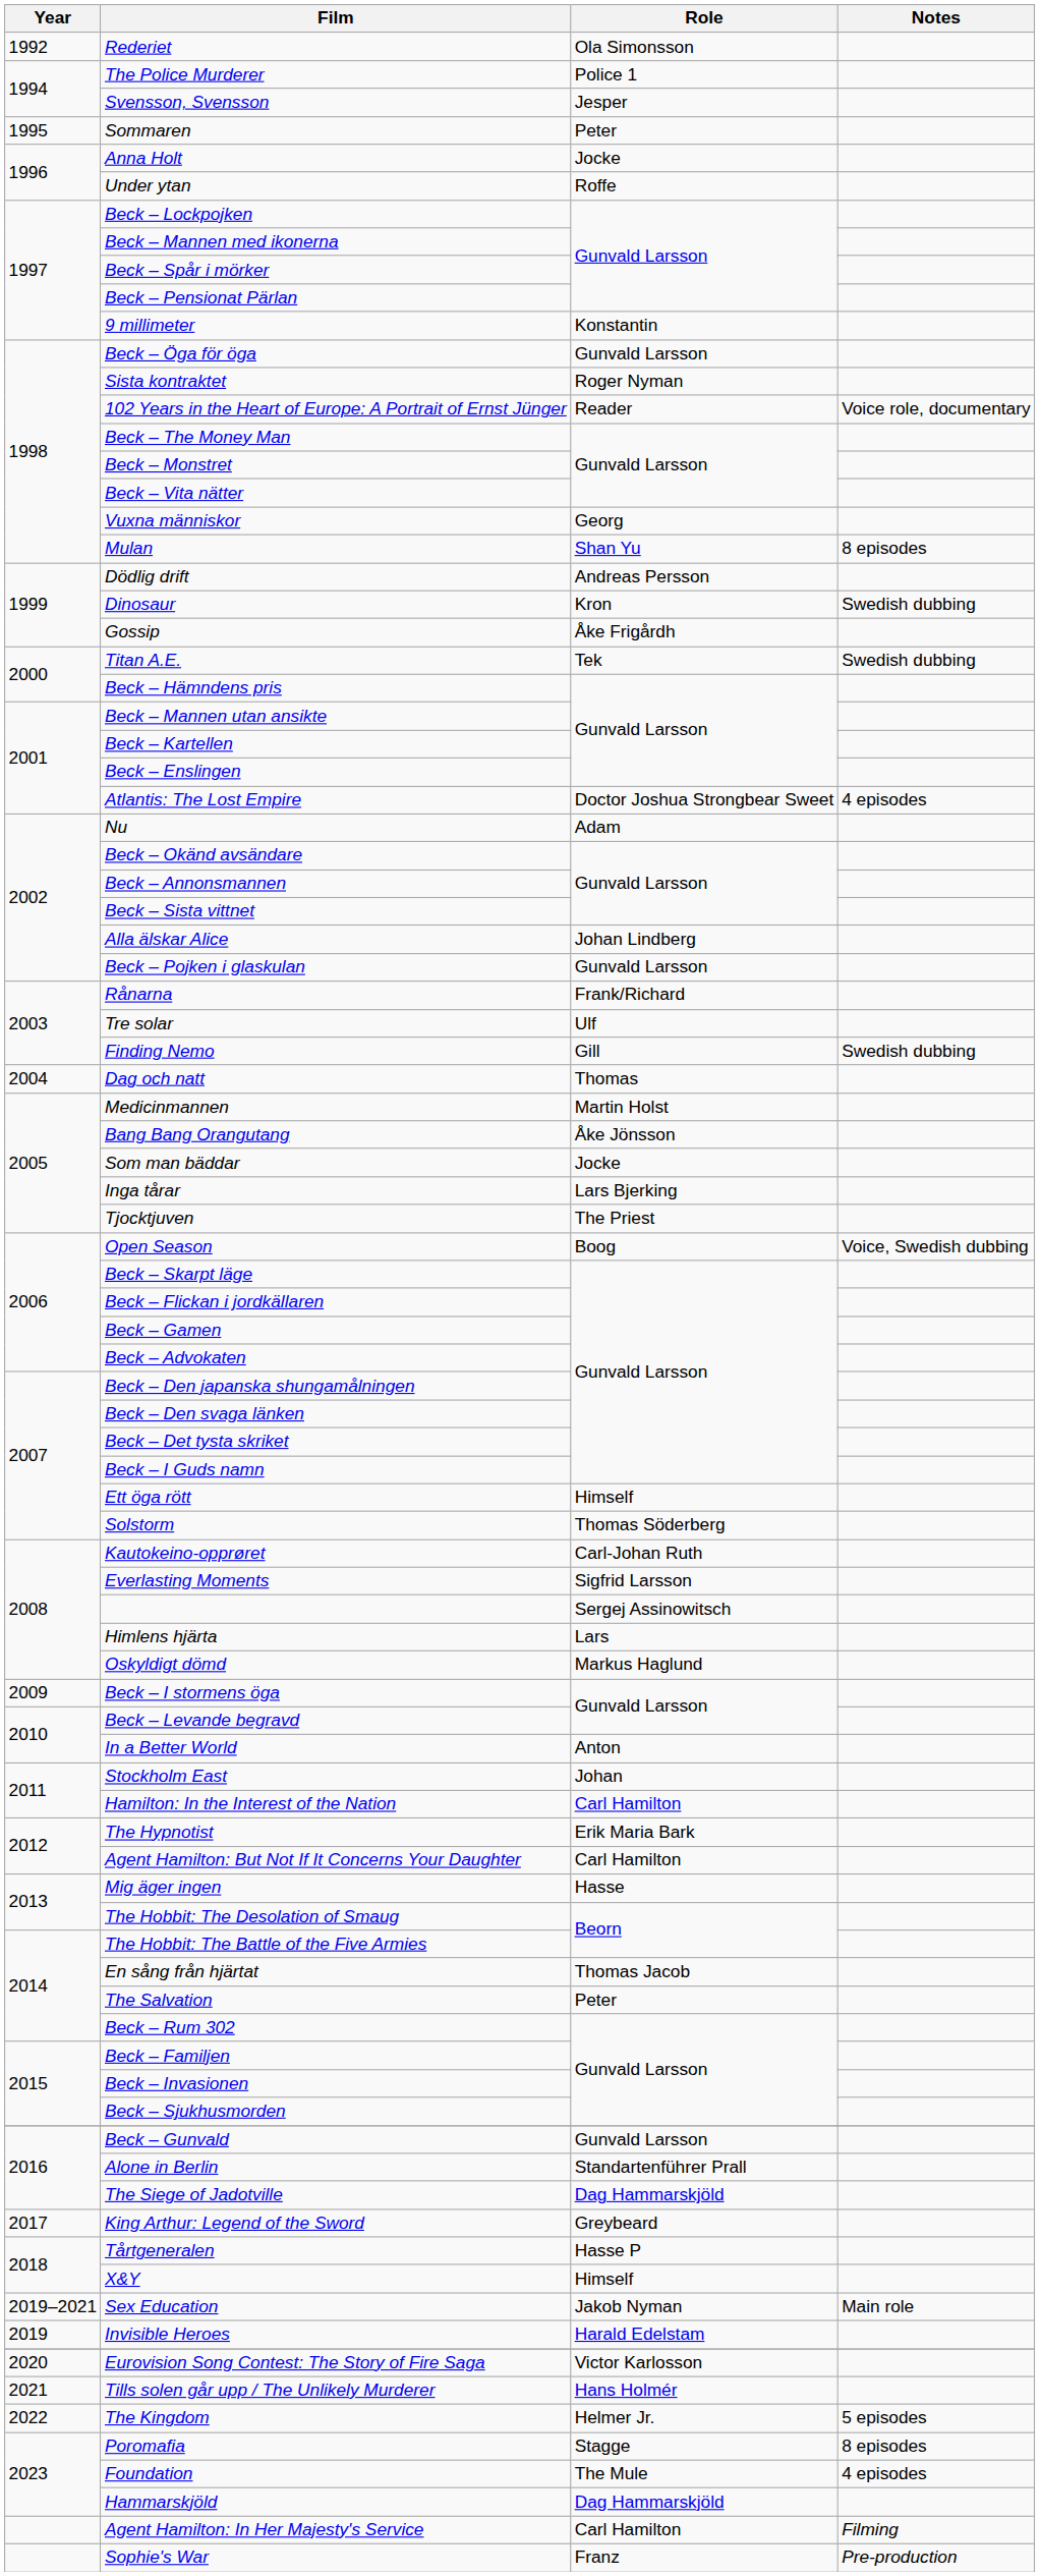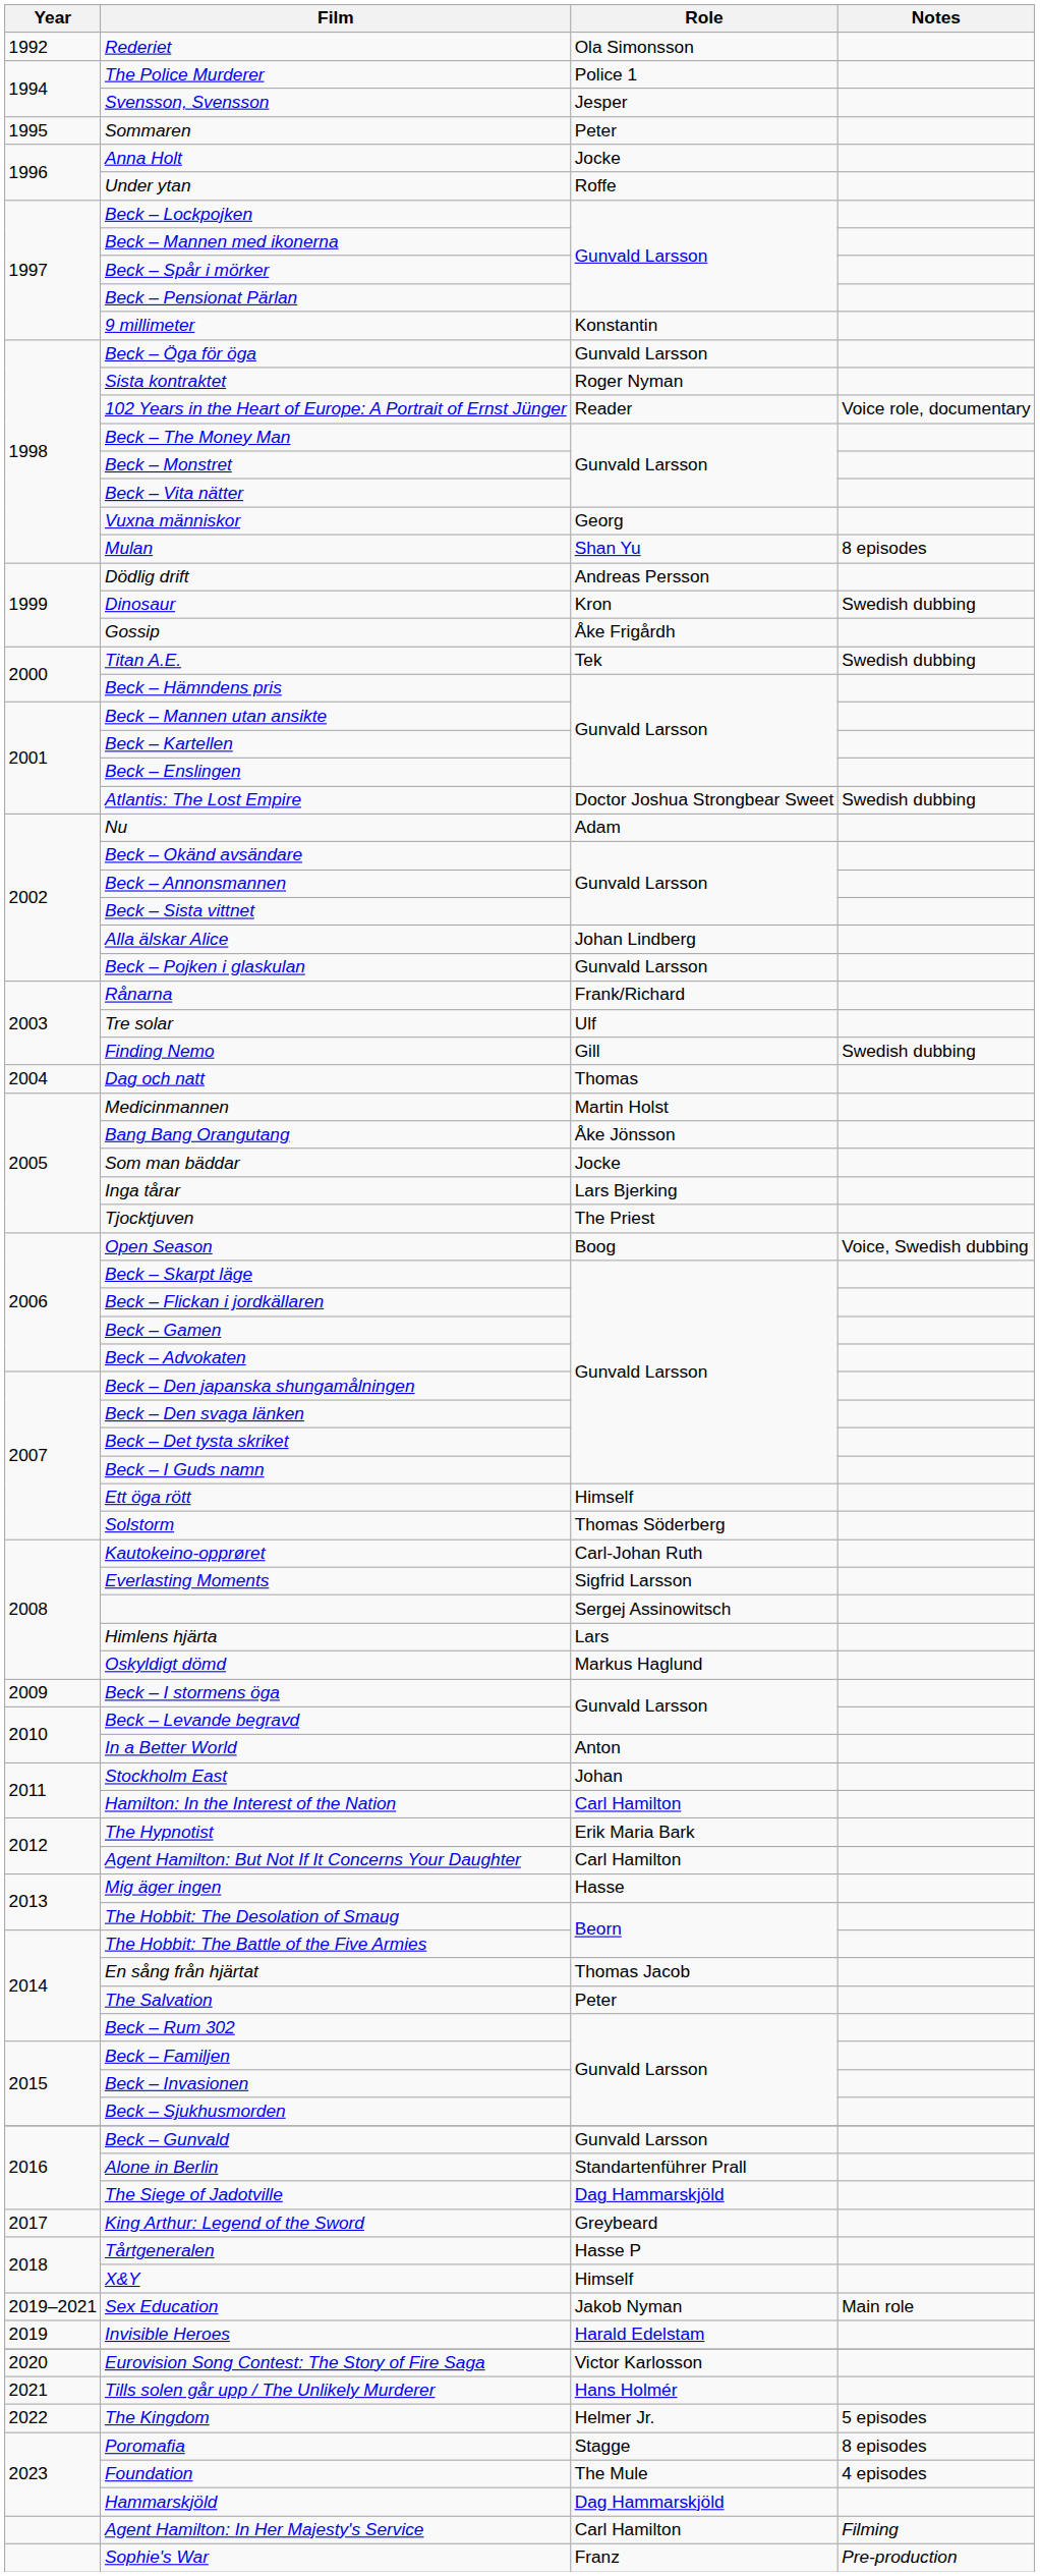 <table class="wikitable sortable">
 <tr>
 <th>Year</th>
 <th>Film</th>
 <th>Role</th>
 <th class="unsortable">Notes</th>
 </tr>
 <tr>
 <td>1992</td>
 <td><em><a href='#'>Rederiet</a></em></td>
 <td>Ola Simonsson</td>
 <td></td>
 </tr>
 <tr>
 <td rowspan="2">1994</td>
 <td><em><a href='#'>The Police Murderer</a></em></td>
 <td>Police 1</td>
 <td></td>
 </tr>
 <tr>
 <td><em><a href='#'>Svensson, Svensson</a></em></td>
 <td>Jesper</td>
 <td></td>
 </tr>
 <tr>
 <td>1995</td>
 <td><em>Sommaren</em></td>
 <td>Peter</td>
 <td></td>
 </tr>
 <tr>
 <td rowspan="2">1996</td>
 <td><em><a href='#'>Anna Holt</a></em></td>
 <td>Jocke</td>
 <td></td>
 </tr>
 <tr>
 <td><em>Under ytan</em></td>
 <td>Roffe</td>
 <td></td>
 </tr>
 <tr>
 <td rowspan="5">1997</td>
 <td><em><a href='#'>Beck – Lockpojken</a></em></td>
 <td rowspan="4"><a href='#'>Gunvald Larsson</a></td>
 <td></td>
 </tr>
 <tr>
 <td><em><a href='#'>Beck – Mannen med ikonerna</a></em></td>
 <td></td>
 </tr>
 <tr>
 <td><em><a href='#'>Beck – Spår i mörker</a></em></td>
 <td></td>
 </tr>
 <tr>
 <td><em><a href='#'>Beck – Pensionat Pärlan</a></em></td>
 <td></td>
 </tr>
 <tr>
 <td><em><a href='#'>9 millimeter</a></em></td>
 <td>Konstantin</td>
 <td></td>
 </tr>
 <tr>
 <td rowspan="8">1998</td>
 <td><em><a href='#'>Beck – Öga för öga</a></em></td>
 <td>Gunvald Larsson</td>
 <td></td>
 </tr>
 <tr>
 <td><em><a href='#'>Sista kontraktet</a></em></td>
 <td>Roger Nyman</td>
 <td></td>
 </tr>
 <tr>
 <td><em><a href='#'>102 Years in the Heart of Europe: A Portrait of Ernst Jünger</a></em></td>
 <td>Reader</td>
 <td>Voice role, documentary</td>
 </tr>
 <tr>
 <td><em><a href='#'>Beck – The Money Man</a></em></td>
 <td rowspan="3">Gunvald Larsson</td>
 <td></td>
 </tr>
 <tr>
 <td><em><a href='#'>Beck – Monstret</a></em></td>
 <td></td>
 </tr>
 <tr>
 <td><em><a href='#'>Beck – Vita nätter</a></em></td>
 <td></td>
 </tr>
 <tr>
 <td><em><a href='#'>Vuxna människor</a></em></td>
 <td>Georg</td>
 <td></td>
 </tr>
 <tr>
 <td><em><a href='#'>Mulan</a></em></td>
 <td><a href='#'>Shan Yu</a></td>
 <td>8 episodes</td>
 </tr>
 <tr>
 <td rowspan="3">1999</td>
 <td><em>Dödlig drift</em></td>
 <td>Andreas Persson</td>
 <td></td>
 </tr>
 <tr>
 <td><em><a href='#'>Dinosaur</a></em></td>
 <td>Kron</td>
 <td>Swedish dubbing</td>
 </tr>
 <tr>
 <td><em>Gossip</em></td>
 <td>Åke Frigårdh</td>
 <td></td>
 </tr>
 <tr>
 <td rowspan="2">2000</td>
 <td><em><a href='#'>Titan A.E.</a></em></td>
 <td>Tek</td>
 <td>Swedish dubbing</td>
 </tr>
 <tr>
 <td><em><a href='#'>Beck – Hämndens pris</a></em></td>
 <td rowspan="4">Gunvald Larsson</td>
 <td></td>
 </tr>
 <tr>
 <td rowspan="4">2001</td>
 <td><em><a href='#'>Beck – Mannen utan ansikte</a></em></td>
 <td></td>
 </tr>
 <tr>
 <td><em><a href='#'>Beck – Kartellen</a></em></td>
 <td></td>
 </tr>
 <tr>
 <td><em><a href='#'>Beck – Enslingen</a></em></td>
 <td></td>
 </tr>
 <tr>
 <td><em><a href='#'>Atlantis: The Lost Empire</a></em></td>
 <td>Doctor Joshua Strongbear Sweet</td>
-<td>4 episodes</td>
+<td>Swedish dubbing</td>
 </tr>
 <tr>
 <td rowspan="6">2002</td>
 <td><em>Nu</em></td>
 <td>Adam</td>
 <td></td>
 </tr>
 <tr>
 <td><em><a href='#'>Beck – Okänd avsändare</a></em></td>
 <td rowspan="3">Gunvald Larsson</td>
 <td></td>
 </tr>
 <tr>
 <td><em><a href='#'>Beck – Annonsmannen</a></em></td>
 <td></td>
 </tr>
 <tr>
 <td><em><a href='#'>Beck – Sista vittnet</a></em></td>
 <td></td>
 </tr>
 <tr>
 <td><em><a href='#'>Alla älskar Alice</a></em></td>
 <td>Johan Lindberg</td>
 <td></td>
 </tr>
 <tr>
 <td><em><a href='#'>Beck – Pojken i glaskulan</a></em></td>
 <td>Gunvald Larsson</td>
 <td></td>
 </tr>
 <tr>
 <td rowspan="3">2003</td>
 <td><em><a href='#'>Rånarna</a></em></td>
 <td>Frank/Richard</td>
 <td></td>
 </tr>
 <tr>
 <td><em>Tre solar</em></td>
 <td>Ulf</td>
 <td></td>
 </tr>
 <tr>
 <td><em><a href='#'>Finding Nemo</a></em></td>
 <td>Gill</td>
 <td>Swedish dubbing</td>
 </tr>
 <tr>
 <td>2004</td>
 <td><em><a href='#'>Dag och natt</a></em></td>
 <td>Thomas</td>
 <td></td>
 </tr>
 <tr>
 <td rowspan="5">2005</td>
 <td><em>Medicinmannen</em></td>
 <td>Martin Holst</td>
 <td></td>
 </tr>
 <tr>
 <td><em><a href='#'>Bang Bang Orangutang</a></em></td>
 <td>Åke Jönsson</td>
 <td></td>
 </tr>
 <tr>
 <td><em>Som man bäddar</em></td>
 <td>Jocke</td>
 <td></td>
 </tr>
 <tr>
 <td><em>Inga tårar</em></td>
 <td>Lars Bjerking</td>
 <td></td>
 </tr>
 <tr>
 <td><em>Tjocktjuven</em></td>
 <td>The Priest</td>
 <td></td>
 </tr>
 <tr>
 <td rowspan="5">2006</td>
 <td><em><a href='#'>Open Season</a></em></td>
 <td>Boog</td>
 <td>Voice, Swedish dubbing</td>
 </tr>
 <tr>
 <td><em><a href='#'>Beck – Skarpt läge</a></em></td>
 <td rowspan="8">Gunvald Larsson</td>
 <td></td>
 </tr>
 <tr>
 <td><em><a href='#'>Beck – Flickan i jordkällaren</a></em></td>
 <td></td>
 </tr>
 <tr>
 <td><em><a href='#'>Beck – Gamen</a></em></td>
 <td></td>
 </tr>
 <tr>
 <td><em><a href='#'>Beck – Advokaten</a></em></td>
 <td></td>
 </tr>
 <tr>
 <td rowspan="6">2007</td>
 <td><em><a href='#'>Beck – Den japanska shungamålningen</a></em></td>
 <td></td>
 </tr>
 <tr>
 <td><em><a href='#'>Beck – Den svaga länken</a></em></td>
 <td></td>
 </tr>
 <tr>
 <td><em><a href='#'>Beck – Det tysta skriket</a></em></td>
 <td></td>
 </tr>
 <tr>
 <td><em><a href='#'>Beck – I Guds namn</a></em></td>
 <td></td>
 </tr>
 <tr>
 <td><em><a href='#'>Ett öga rött</a></em></td>
 <td>Himself</td>
 <td></td>
 </tr>
 <tr>
 <td><em><a href='#'>Solstorm</a></em></td>
 <td>Thomas Söderberg</td>
 <td></td>
 </tr>
 <tr>
 <td rowspan="5">2008</td>
 <td><em><a href='#'>Kautokeino-opprøret</a></em></td>
 <td>Carl-Johan Ruth</td>
 <td></td>
 </tr>
 <tr>
 <td><em><a href='#'>Everlasting Moments</a></em></td>
 <td>Sigfrid Larsson</td>
 <td></td>
 </tr>
 <tr>
 <td><em></em></td>
 <td>Sergej Assinowitsch</td>
 <td></td>
 </tr>
 <tr>
 <td><em>Himlens hjärta</em></td>
 <td>Lars</td>
 <td></td>
 </tr>
 <tr>
 <td><em><a href='#'>Oskyldigt dömd</a></em></td>
 <td>Markus Haglund</td>
 <td></td>
 </tr>
 <tr>
 <td>2009</td>
 <td><em><a href='#'>Beck – I stormens öga</a></em></td>
 <td rowspan="2">Gunvald Larsson</td>
 <td></td>
 </tr>
 <tr>
 <td rowspan="2">2010</td>
 <td><em><a href='#'>Beck – Levande begravd</a></em></td>
 <td></td>
 </tr>
 <tr>
 <td><em><a href='#'>In a Better World</a></em></td>
 <td>Anton</td>
 <td></td>
 </tr>
 <tr>
 <td rowspan="2">2011</td>
 <td><em><a href='#'>Stockholm East</a></em></td>
 <td>Johan</td>
 <td></td>
 </tr>
 <tr>
 <td><em><a href='#'>Hamilton: In the Interest of the Nation</a></em></td>
 <td><a href='#'>Carl Hamilton</a></td>
 <td></td>
 </tr>
 <tr>
 <td rowspan="2">2012</td>
 <td><em><a href='#'>The Hypnotist</a></em></td>
 <td>Erik Maria Bark</td>
 <td></td>
 </tr>
 <tr>
 <td><em><a href='#'>Agent Hamilton: But Not If It Concerns Your Daughter</a></em></td>
 <td>Carl Hamilton</td>
 <td></td>
 </tr>
 <tr>
 <td rowspan="2">2013</td>
 <td><em><a href='#'>Mig äger ingen</a></em></td>
 <td>Hasse</td>
 <td></td>
 </tr>
 <tr>
 <td><em><a href='#'>The Hobbit: The Desolation of Smaug</a></em></td>
 <td rowspan="2"><a href='#'>Beorn</a></td>
 <td></td>
 </tr>
 <tr>
 <td rowspan="4">2014</td>
 <td><em><a href='#'>The Hobbit: The Battle of the Five Armies</a></em></td>
 <td></td>
 </tr>
 <tr>
 <td><em>En sång från hjärtat</em></td>
 <td>Thomas Jacob</td>
 <td></td>
 </tr>
 <tr>
 <td><em><a href='#'>The Salvation</a></em></td>
 <td>Peter</td>
 <td></td>
 </tr>
 <tr>
 <td><em><a href='#'>Beck – Rum 302</a></em></td>
 <td rowspan="4">Gunvald Larsson</td>
 <td></td>
 </tr>
 <tr>
 <td rowspan="3">2015</td>
 <td><em><a href='#'>Beck – Familjen</a></em></td>
 <td></td>
 </tr>
 <tr>
 <td><em><a href='#'>Beck – Invasionen</a></em></td>
 <td></td>
 </tr>
 <tr>
 <td><em><a href='#'>Beck – Sjukhusmorden</a></em></td>
 <td></td>
 </tr>
 <tr>
 </tr>
 <tr>
 <td rowspan="3">2016</td>
 <td><em><a href='#'>Beck – Gunvald</a></em></td>
 <td>Gunvald Larsson</td>
 <td></td>
 </tr>
 <tr>
 <td><em><a href='#'>Alone in Berlin</a> </em></td>
 <td>Standartenführer Prall</td>
 <td></td>
 </tr>
 <tr>
 <td><em><a href='#'>The Siege of Jadotville</a></em></td>
 <td><a href='#'>Dag Hammarskjöld</a></td>
 <td></td>
 </tr>
 <tr>
 <td>2017</td>
 <td><em><a href='#'>King Arthur: Legend of the Sword</a></em></td>
 <td>Greybeard</td>
 <td></td>
 </tr>
 <tr>
 <td rowspan="2">2018</td>
 <td><em><a href='#'>Tårtgeneralen</a></em></td>
 <td>Hasse P</td>
 <td></td>
 </tr>
 <tr>
 <td><em><a href='#'>X&Y</a></em></td>
 <td>Himself</td>
 <td></td>
 </tr>
 <tr>
 <td>2019–2021</td>
 <td><em><a href='#'>Sex Education</a></em></td>
 <td>Jakob Nyman</td>
 <td>Main role</td>
 </tr>
 <tr>
 <td>2019</td>
 <td><em><a href='#'>Invisible Heroes</a></em></td>
 <td><a href='#'>Harald Edelstam</a></td>
 <td></td>
 </tr>
 <tr>
 </tr>
 <tr>
 <td>2020</td>
 <td><em><a href='#'>Eurovision Song Contest: The Story of Fire Saga</a></em></td>
 <td>Victor Karlosson</td>
 <td></td>
 </tr>
 <tr>
 <td>2021</td>
 <td><em><a href='#'>Tills solen går upp / The Unlikely Murderer </a></em></td>
 <td><a href='#'>Hans Holmér</a></td>
 <td></td>
 </tr>
 <tr>
 <td>2022</td>
 <td><em><a href='#'>The Kingdom</a></em></td>
 <td>Helmer Jr.</td>
 <td>5 episodes</td>
 </tr>
 <tr>
 <td rowspan="3">2023</td>
 <td><em><a href='#'>Poromafia</a></em></td>
 <td>Stagge</td>
 <td>8 episodes</td>
 </tr>
 <tr>
 <td><em><a href='#'>Foundation</a></em></td>
 <td>The Mule</td>
 <td>4 episodes</td>
 </tr>
 <tr>
 <td><em><a href='#'>Hammarskjöld</a></em></td>
 <td><a href='#'>Dag Hammarskjöld</a></td>
 <td></td>
 </tr>
 <tr>
 <td></td>
 <td><em><a href='#'>Agent Hamilton: In Her Majesty's Service</a></em></td>
 <td>Carl Hamilton</td>
 <td><em>Filming</em></td>
 </tr>
 <tr>
 <td></td>
 <td><em><a href='#'>Sophie's War</a></em></td>
 <td>Franz</td>
 <td><em>Pre-production</em></td>
 </tr>
 <tr>
 </tr>
 </table>
